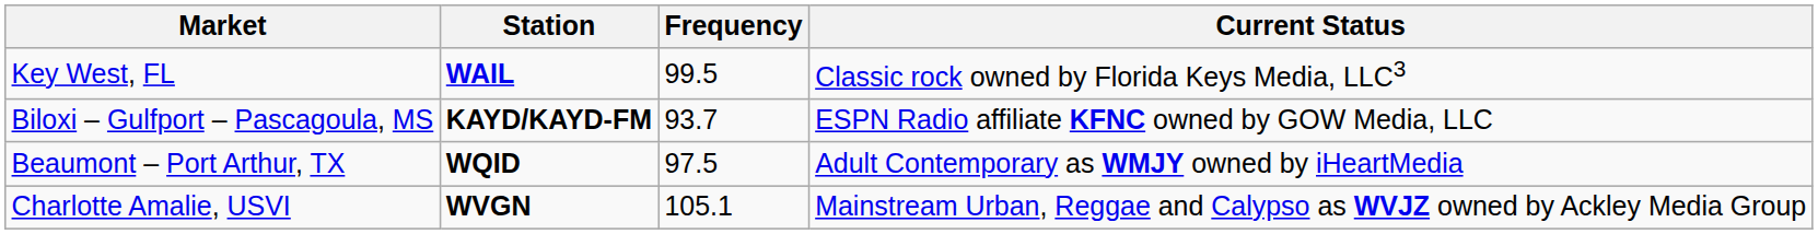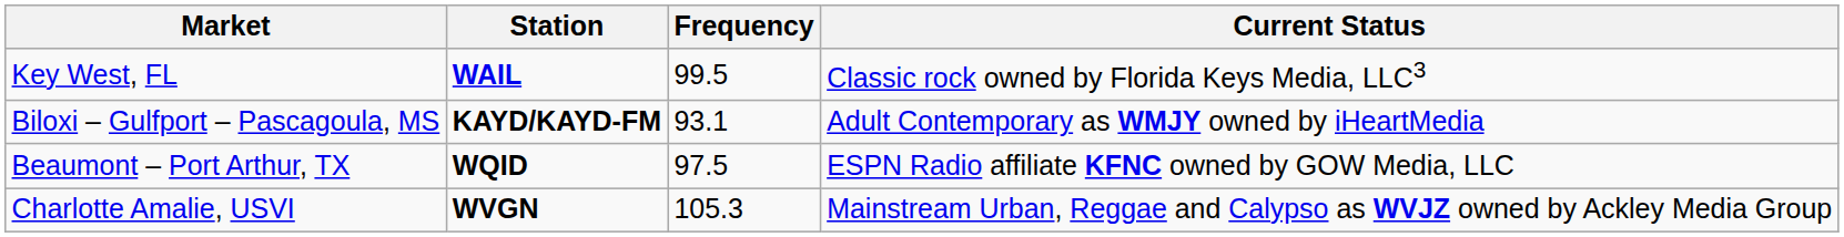 <table class="wikitable sortable">
 <tr>
 <th>Market</th>
 <th>Station</th>
 <th>Frequency</th>
 <th>Current Status</th>
 </tr>
 <tr>
 <td><a href='#'>Key West</a>, <a href='#'>FL</a></td>
 <td><strong><a href='#'>WAIL</a></strong></td>
 <td>99.5</td>
 <td><a href='#'>Classic rock</a> owned by Florida Keys Media, LLC<sup>3</sup></td>
 </tr>
 <tr>
 <td><a href='#'>Biloxi</a> – <a href='#'>Gulfport</a> – <a href='#'>Pascagoula</a>, <a href='#'>MS</a></td>
 <td><strong>KAYD/KAYD-FM</strong></td>
-<td>93.7</td>
-<td><a href='#'>ESPN Radio</a> affiliate <strong><a href='#'>KFNC</a></strong> owned by GOW Media, LLC</td>
+<td>93.1</td>
+<td><a href='#'>Adult Contemporary</a> as <strong><a href='#'>WMJY</a></strong> owned by <a href='#'>iHeartMedia</a></td>
 </tr>
 <tr>
 <td><a href='#'>Beaumont</a> – <a href='#'>Port Arthur</a>, <a href='#'>TX</a></td>
 <td><strong>WQID</strong></td>
 <td>97.5</td>
-<td><a href='#'>Adult Contemporary</a> as <strong><a href='#'>WMJY</a></strong> owned by <a href='#'>iHeartMedia</a></td>
+<td><a href='#'>ESPN Radio</a> affiliate <strong><a href='#'>KFNC</a></strong> owned by GOW Media, LLC</td>
 </tr>
 <tr>
 <td><a href='#'>Charlotte Amalie</a>, <a href='#'>USVI</a></td>
 <td><strong>WVGN</strong></td>
-<td>105.1</td>
+<td>105.3</td>
 <td><a href='#'>Mainstream Urban</a>, <a href='#'>Reggae</a> and <a href='#'>Calypso</a> as <strong><a href='#'>WVJZ</a></strong> owned by Ackley Media Group</td>
 </tr>
 </table>
